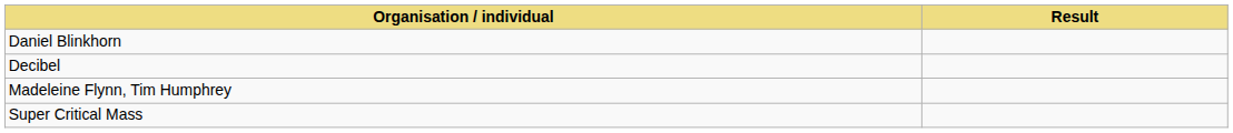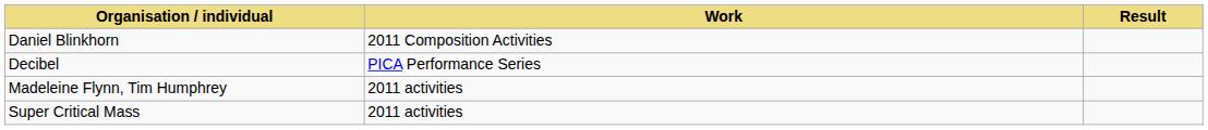 <table class="wikitable" width=100%>
 <tr>
 <th style="width:30%;background:#EEDD82;">Organisation / individual</th>
+<th style="width:60%;background:#EEDD82;">Work</th>
 <th style="width:10%;background:#EEDD82;">Result<br></th>
 </tr>
 <tr>
 <td>Daniel Blinkhorn</td>
+<td>2011 Composition Activities</td>
 <td></td>
 </tr>
 <tr>
 <td>Decibel</td>
+<td><a href='#'>PICA</a> Performance Series</td>
 <td></td>
 </tr>
 <tr>
 <td>Madeleine Flynn, Tim Humphrey</td>
+<td>2011 activities</td>
 <td></td>
 </tr>
 <tr>
 <td>Super Critical Mass</td>
+<td>2011 activities</td>
 <td></td>
 </tr>
 </table>
